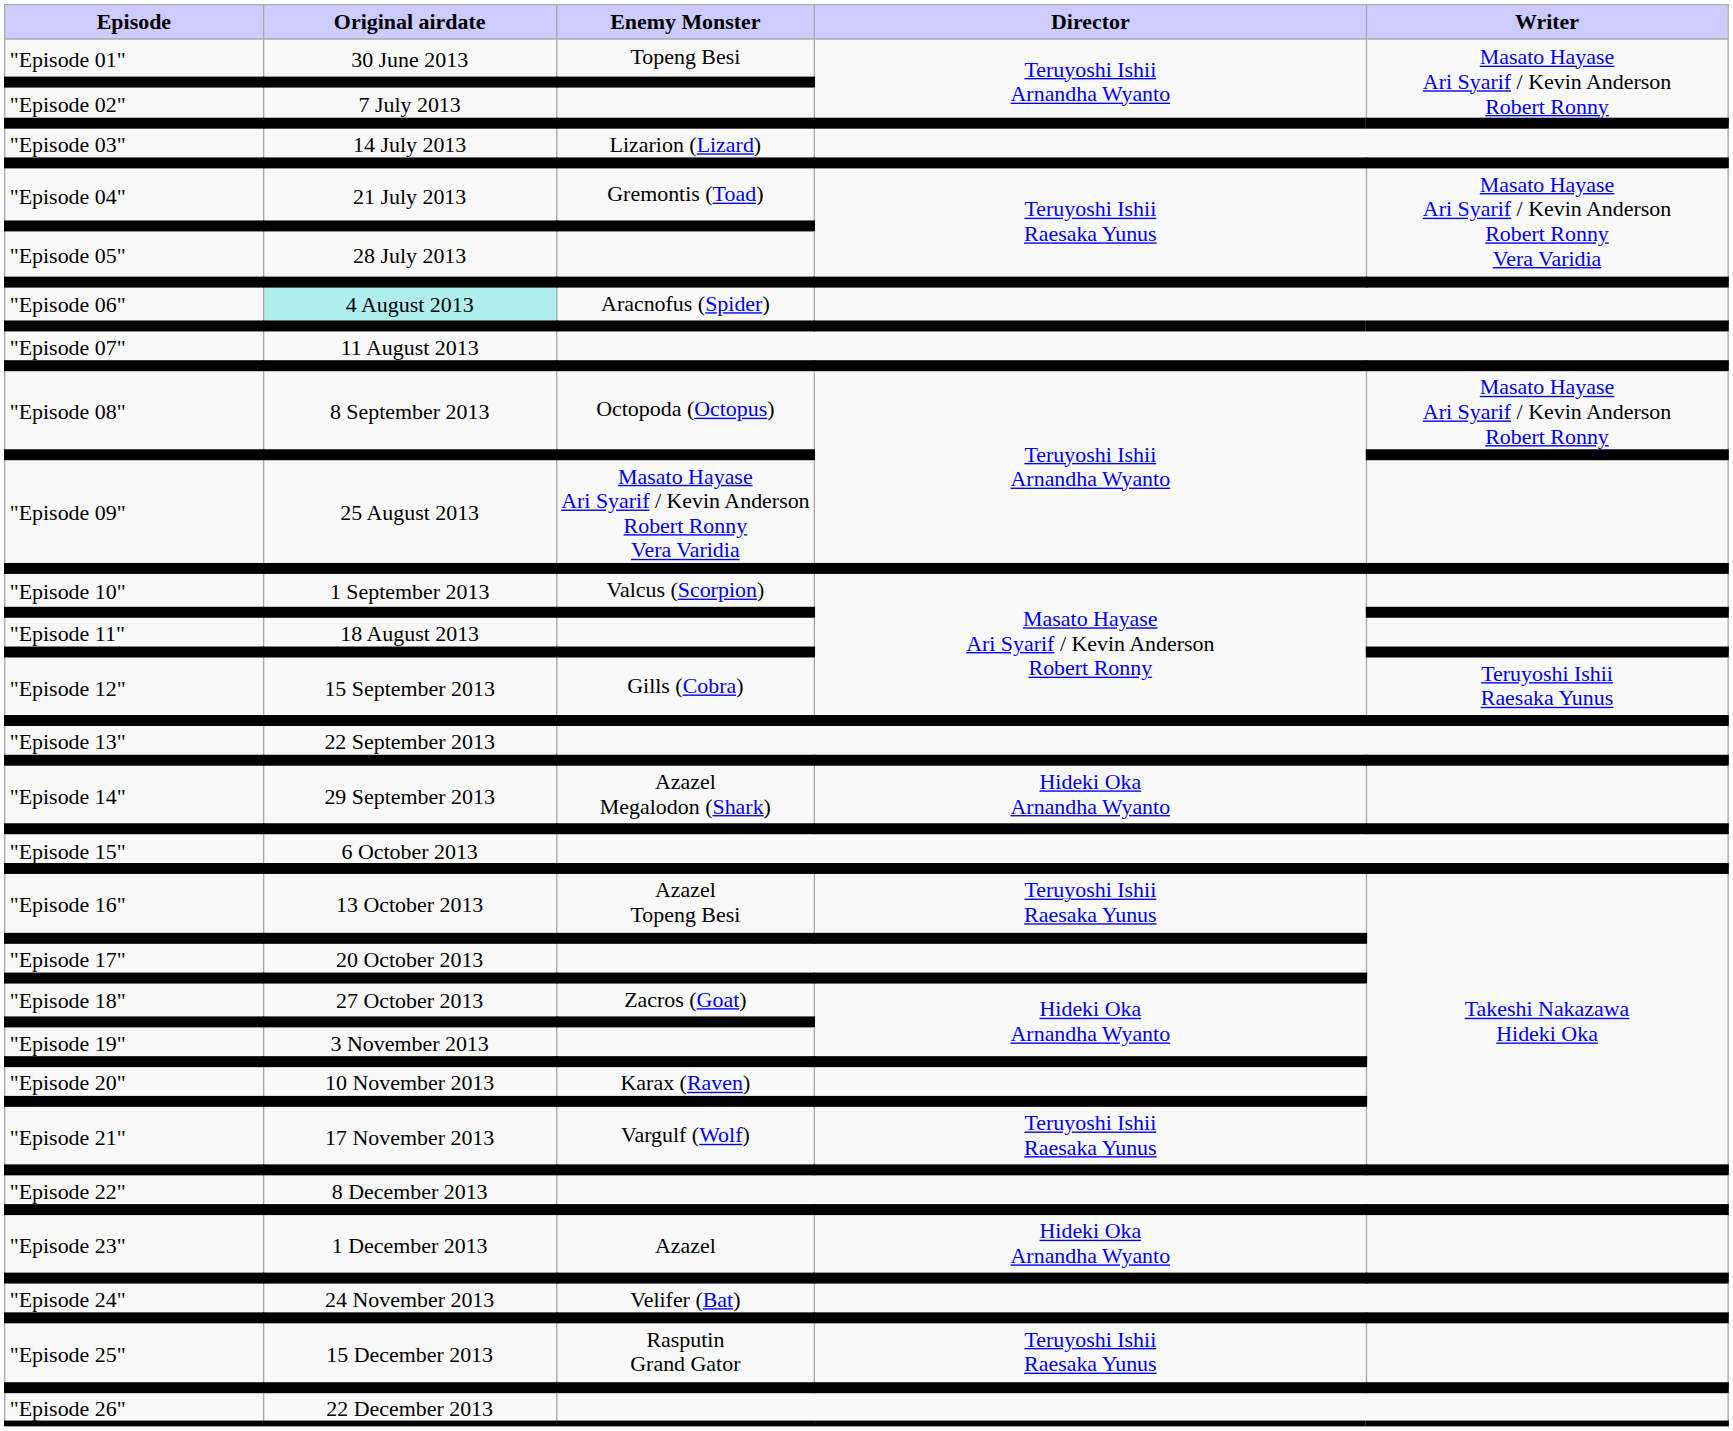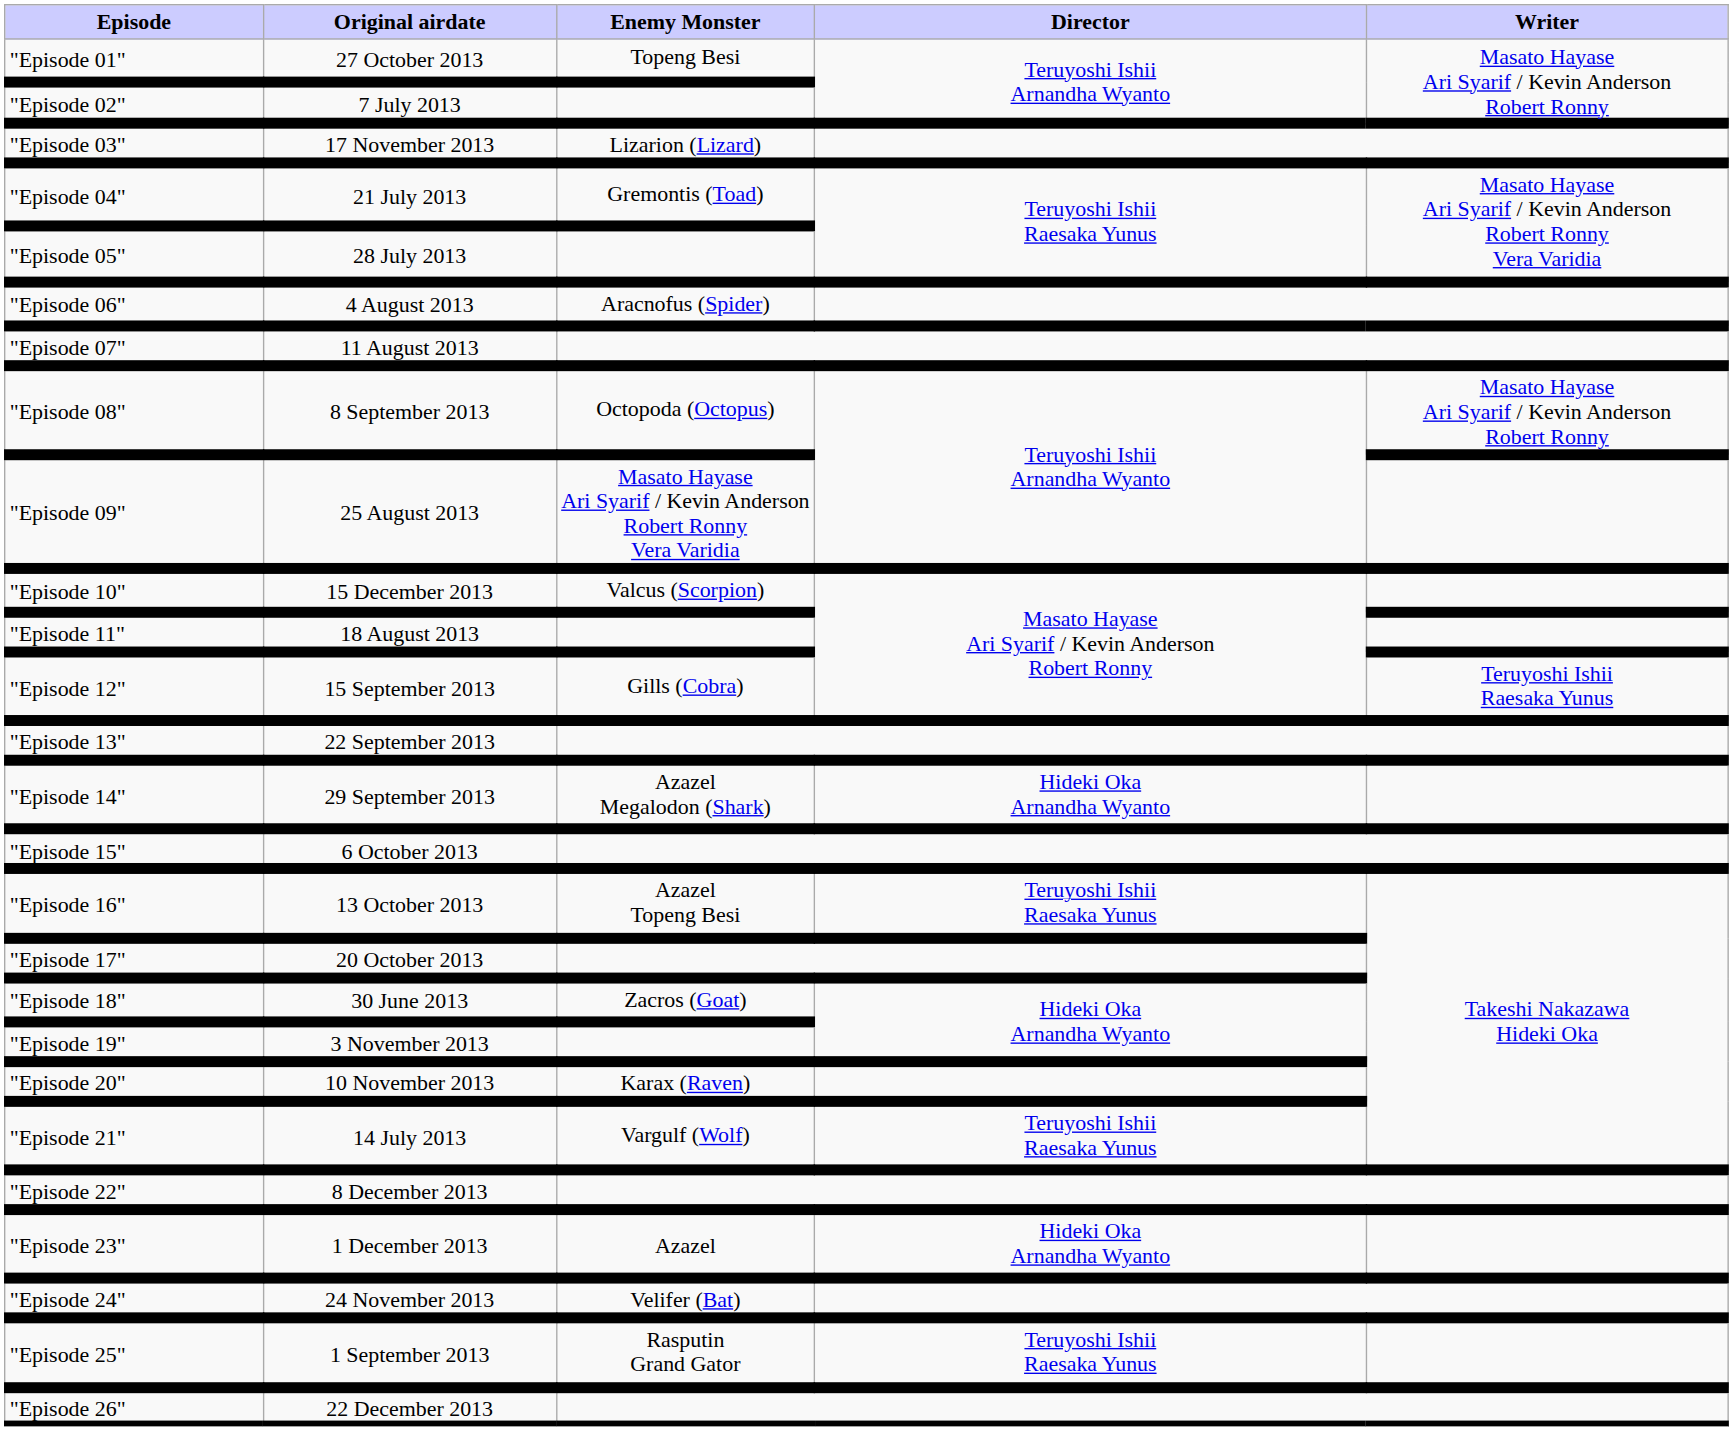 <table class="wikitable" style="margin-right:0">
 <tr>
 <th style="background:#CCCCFF" width=15%>Episode</th>
 <th style="background:#CCCCFF" width=17%>Original airdate</th>
 <th style="background:#CCCCFF" width=15%>Enemy Monster</th>
 <th style="background:#CCCCFF" width=32%>Director</th>
 <th style="background:#CCCCFF" width=35%>Writer</th>
 </tr>
 <tr>
 <td>"Episode 01"</td>
-<td style="text-align:center">30 June 2013</td>
+<td style="text-align:center">27 October 2013</td>
 <td style="text-align:center" rowspan="2">Topeng Besi</td>
 <td style="text-align:center" rowspan="3"><a href='#'>Teruyoshi Ishii</a><br><a href='#'>Arnandha Wyanto</a></td>
 <td rowspan="3" style="text-align:center"><a href='#'>Masato Hayase</a><br><a href='#'>Ari Syarif</a> / Kevin Anderson<br><a href='#'>Robert Ronny</a></td>
 </tr>
 <tr style="border-bottom:8px solid #000000">
 </tr>
 <tr>
 <td>"Episode 02"</td>
 <td style="text-align:center">7 July 2013</td>
 </tr>
 <tr style="border-bottom:8px solid #000000">
 </tr>
 <tr>
 <td>"Episode 03"</td>
-<td style="text-align:center">14 July 2013</td>
+<td style="text-align:center">17 November 2013</td>
 <td style="text-align:center">Lizarion (<a href='#'>Lizard</a>)</td>
 </tr>
 <tr style="border-bottom:8px solid #000000">
 </tr>
 <tr>
 <td>"Episode 04"</td>
 <td style="text-align:center">21 July 2013</td>
 <td style="text-align:center" rowspan="2">Gremontis (<a href='#'>Toad</a>)</td>
 <td style="text-align:center" rowspan="4"><a href='#'>Teruyoshi Ishii</a><br><a href='#'>Raesaka Yunus</a></td>
 <td rowspan="4" style="text-align:center"><a href='#'>Masato Hayase</a><br><a href='#'>Ari Syarif</a> / Kevin Anderson<br><a href='#'>Robert Ronny</a><br><a href='#'>Vera Varidia</a></td>
 </tr>
 <tr style="border-bottom:8px solid #000000">
 </tr>
 <tr>
 <td>"Episode 05"</td>
 <td style="text-align:center">28 July 2013</td>
 </tr>
 <tr style="border-bottom:8px solid #000000">
 </tr>
 <tr>
 <td>"Episode 06"</td>
-<td style="background: paleturquoise; text-align:center">4 August 2013</td>
+<td style="text-align:center">4 August 2013</td>
 <td style="text-align:center" rowspan="2">Aracnofus (<a href='#'>Spider</a>)</td>
 </tr>
 <tr style="border-bottom:8px solid #000000">
 </tr>
 <tr>
 <td>"Episode 07"</td>
 <td style="text-align:center">11 August 2013</td>
 </tr>
 <tr style="border-bottom:8px solid #000000">
 </tr>
 <tr>
 <td>"Episode 08"</td>
 <td style="text-align:center">8 September 2013</td>
 <td style="text-align:center" rowspan="2">Octopoda (<a href='#'>Octopus</a>)</td>
 <td style="text-align:center" rowspan="4"><a href='#'>Teruyoshi Ishii</a><br><a href='#'>Arnandha Wyanto</a></td>
 <td style="text-align:center"><a href='#'>Masato Hayase</a><br><a href='#'>Ari Syarif</a> / Kevin Anderson<br><a href='#'>Robert Ronny</a></td>
 </tr>
 <tr style="border-bottom:8px solid #000000">
 </tr>
 <tr>
 <td>"Episode 09"</td>
 <td style="text-align:center">25 August 2013</td>
 <td style="text-align:center"><a href='#'>Masato Hayase</a><br><a href='#'>Ari Syarif</a> / Kevin Anderson<br><a href='#'>Robert Ronny</a><br><a href='#'>Vera Varidia</a></td>
 </tr>
 <tr style="border-bottom:8px solid #000000">
 </tr>
 <tr>
 <td>"Episode 10"</td>
-<td style="text-align:center">1 September 2013</td>
+<td style="text-align:center">15 December 2013</td>
 <td style="text-align:center" rowspan="2">Valcus (<a href='#'>Scorpion</a>)</td>
 <td rowspan="6" style="text-align:center"><a href='#'>Masato Hayase</a><br><a href='#'>Ari Syarif</a> / Kevin Anderson<br><a href='#'>Robert Ronny</a></td>
 </tr>
 <tr style="border-bottom:8px solid #000000">
 </tr>
 <tr>
 <td>"Episode 11"</td>
 <td style="text-align:center">18 August 2013</td>
 </tr>
 <tr style="border-bottom:8px solid #000000">
 </tr>
 <tr>
 <td>"Episode 12"</td>
 <td style="text-align:center">15 September 2013</td>
 <td style="text-align:center" rowspan="2">Gills (<a href='#'>Cobra</a>)</td>
 <td style="text-align:center" rowspan="2"><a href='#'>Teruyoshi Ishii</a><br><a href='#'>Raesaka Yunus</a></td>
 </tr>
 <tr style="border-bottom:8px solid #000000">
 </tr>
 <tr>
 <td>"Episode 13"</td>
 <td style="text-align:center">22 September 2013</td>
 </tr>
 <tr style="border-bottom:8px solid #000000">
 </tr>
 <tr>
 <td>"Episode 14"</td>
 <td style="text-align:center">29 September 2013</td>
 <td style="text-align:center" rowspan="2">Azazel<br>Megalodon (<a href='#'>Shark</a>)</td>
 <td style="text-align:center" rowspan="2"><a href='#'>Hideki Oka</a><br><a href='#'>Arnandha Wyanto</a></td>
 </tr>
 <tr style="border-bottom:8px solid #000000">
 </tr>
 <tr>
 <td>"Episode 15"</td>
 <td style="text-align:center">6 October 2013</td>
 </tr>
 <tr style="border-bottom:8px solid #000000">
 </tr>
 <tr>
 <td>"Episode 16"</td>
 <td style="text-align:center">13 October 2013</td>
 <td style="text-align:center" rowspan="2">Azazel<br>Topeng Besi</td>
 <td rowspan="2" style="text-align:center"><a href='#'>Teruyoshi Ishii</a><br><a href='#'>Raesaka Yunus</a></td>
 <td rowspan="11" style="text-align:center"><a href='#'>Takeshi Nakazawa</a><br><a href='#'>Hideki Oka</a></td>
 </tr>
 <tr style="border-bottom:8px solid #000000">
 </tr>
 <tr>
 <td>"Episode 17"</td>
 <td style="text-align:center">20 October 2013</td>
 </tr>
 <tr style="border-bottom:8px solid #000000">
 </tr>
 <tr>
 <td>"Episode 18"</td>
-<td style="text-align:center">27 October 2013</td>
+<td style="text-align:center">30 June 2013</td>
 <td style="text-align:center" rowspan="2">Zacros (<a href='#'>Goat</a>)</td>
 <td rowspan="3" style="text-align:center"><a href='#'>Hideki Oka</a><br><a href='#'>Arnandha Wyanto</a></td>
 </tr>
 <tr style="border-bottom:8px solid #000000">
 </tr>
 <tr>
 <td>"Episode 19"</td>
 <td style="text-align:center">3 November 2013</td>
 </tr>
 <tr style="border-bottom:8px solid #000000">
 </tr>
 <tr>
 <td>"Episode 20"</td>
 <td style="text-align:center">10 November 2013</td>
 <td style="text-align:center">Karax (<a href='#'>Raven</a>)</td>
 </tr>
 <tr style="border-bottom:8px solid #000000">
 </tr>
 <tr>
 <td>"Episode 21"</td>
-<td style="text-align:center">17 November 2013</td>
+<td style="text-align:center">14 July 2013</td>
 <td style="text-align:center" rowspan="2">Vargulf (<a href='#'>Wolf</a>)</td>
 <td rowspan="2" style="text-align:center"><a href='#'>Teruyoshi Ishii</a><br><a href='#'>Raesaka Yunus</a></td>
 </tr>
 <tr style="border-bottom:8px solid #000000">
 </tr>
 <tr>
 <td>"Episode 22"</td>
 <td style="text-align:center">8 December 2013</td>
 </tr>
 <tr style="border-bottom:8px solid #000000">
 </tr>
 <tr>
 <td>"Episode 23"</td>
 <td style="text-align:center">1 December 2013</td>
 <td style="text-align:center">Azazel</td>
 <td rowspan="2" style="text-align:center"><a href='#'>Hideki Oka</a><br><a href='#'>Arnandha Wyanto</a></td>
 </tr>
 <tr style="border-bottom:8px solid #000000">
 </tr>
 <tr>
 <td>"Episode 24"</td>
 <td style="text-align:center">24 November 2013</td>
 <td style="text-align:center">Velifer (<a href='#'>Bat</a>)</td>
 </tr>
 <tr style="border-bottom:8px solid #000000">
 </tr>
 <tr>
 <td>"Episode 25"</td>
-<td style="text-align:center">15 December 2013</td>
+<td style="text-align:center">1 September 2013</td>
 <td style="text-align:center" rowspan="2">Rasputin<br>Grand Gator</td>
 <td rowspan="2" style="text-align:center"><a href='#'>Teruyoshi Ishii</a><br><a href='#'>Raesaka Yunus</a></td>
 </tr>
 <tr style="border-bottom:8px solid #000000">
 </tr>
 <tr>
 <td>"Episode 26"</td>
 <td style="text-align:center">22 December 2013</td>
 </tr>
 <tr style="border-bottom:8px solid #000000">
 </tr>
 <tr>
 </tr>
 </table>
